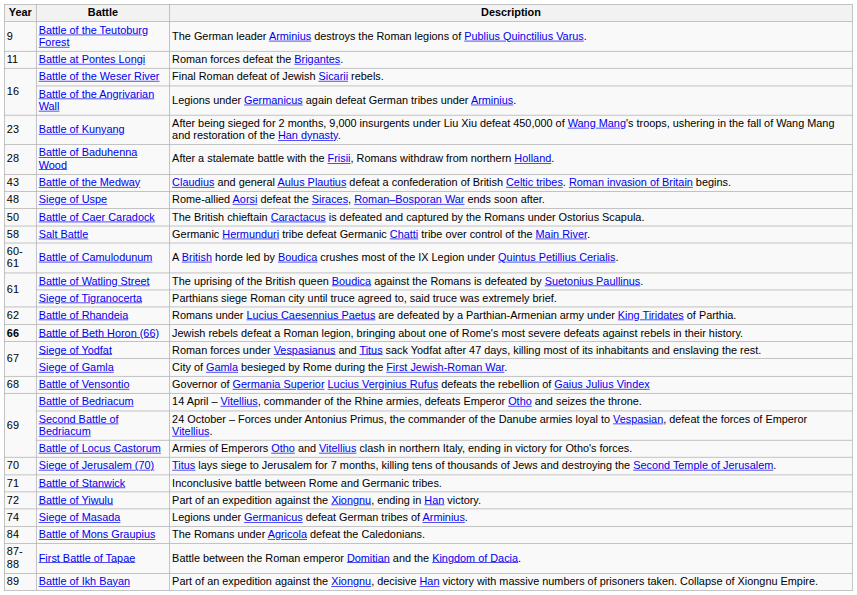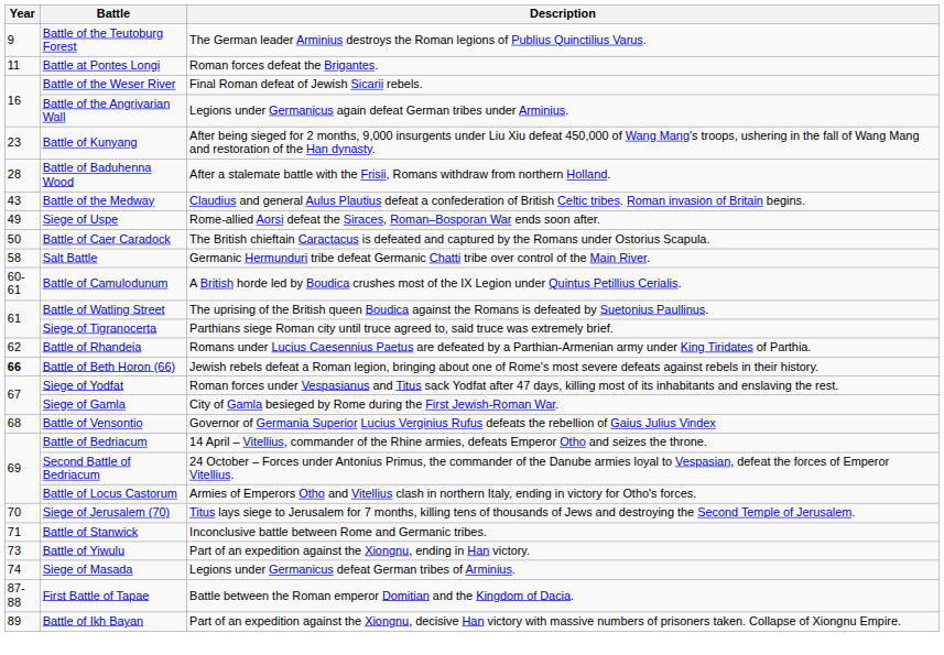 <table class="wikitable sortable">
 <tr>
 <th class="unsortable">Year</th>
 <th class="unsortable">Battle</th>
 <th class="unsortable">Description</th>
 </tr>
 <tr>
 <td>9</td>
 <td><a href='#'>Battle of the Teutoburg Forest</a></td>
 <td>The German leader <a href='#'>Arminius</a> destroys the Roman legions of <a href='#'>Publius Quinctilius Varus</a>.</td>
 </tr>
 <tr>
 <td>11</td>
 <td><a href='#'>Battle at Pontes Longi</a></td>
 <td>Roman forces defeat the <a href='#'>Brigantes</a>.</td>
 </tr>
 <tr>
 <td rowspan="2">16</td>
 <td><a href='#'>Battle of the Weser River</a></td>
 <td>Final Roman defeat of Jewish <a href='#'>Sicarii</a> rebels.</td>
 </tr>
 <tr>
 <td><a href='#'>Battle of the Angrivarian Wall</a></td>
 <td>Legions under <a href='#'>Germanicus</a> again defeat German tribes under <a href='#'>Arminius</a>.</td>
 </tr>
 <tr>
 <td>23</td>
 <td><a href='#'>Battle of Kunyang</a></td>
 <td>After being sieged for 2 months, 9,000 insurgents under Liu Xiu defeat 450,000 of <a href='#'>Wang Mang</a>'s troops, ushering in the fall of Wang Mang and restoration of the <a href='#'>Han dynasty</a>.</td>
 </tr>
 <tr>
 <td>28</td>
 <td><a href='#'>Battle of Baduhenna Wood</a></td>
 <td>After a stalemate battle with the <a href='#'>Frisii</a>, Romans withdraw from northern <a href='#'>Holland</a>.</td>
 </tr>
 <tr>
 <td>43</td>
 <td><a href='#'>Battle of the Medway</a></td>
 <td><a href='#'>Claudius</a> and general <a href='#'>Aulus Plautius</a> defeat a confederation of British <a href='#'>Celtic tribes</a>. <a href='#'>Roman invasion of Britain</a> begins.</td>
 </tr>
 <tr>
-<td>48</td>
+<td>49</td>
 <td><a href='#'>Siege of Uspe</a></td>
 <td>Rome-allied <a href='#'>Aorsi</a> defeat the <a href='#'>Siraces</a>, <a href='#'>Roman–Bosporan War</a> ends soon after.</td>
 </tr>
 <tr>
 <td>50</td>
 <td><a href='#'>Battle of Caer Caradock</a></td>
 <td>The British chieftain <a href='#'>Caractacus</a> is defeated and captured by the Romans under Ostorius Scapula.</td>
 </tr>
 <tr>
 <td>58</td>
 <td><a href='#'>Salt Battle</a></td>
 <td>Germanic <a href='#'>Hermunduri</a> tribe defeat Germanic <a href='#'>Chatti</a> tribe over control of the <a href='#'>Main River</a>.</td>
 </tr>
 <tr>
 <td>60-61</td>
 <td><a href='#'>Battle of Camulodunum</a></td>
 <td>A <a href='#'>British</a> horde led by <a href='#'>Boudica</a> crushes most of the IX Legion under <a href='#'>Quintus Petillius Cerialis</a>.</td>
 </tr>
 <tr>
 <td rowspan="2">61</td>
 <td><a href='#'>Battle of Watling Street</a></td>
 <td>The uprising of the British queen <a href='#'>Boudica</a> against the Romans is defeated by <a href='#'>Suetonius Paullinus</a>.</td>
 </tr>
 <tr>
 <td><a href='#'>Siege of Tigranocerta</a></td>
 <td>Parthians siege Roman city until truce agreed to, said truce was extremely brief.</td>
 </tr>
 <tr>
 <td>62</td>
 <td><a href='#'>Battle of Rhandeia</a></td>
 <td>Romans under <a href='#'>Lucius Caesennius Paetus</a> are defeated by a Parthian-Armenian army under <a href='#'>King Tiridates</a> of Parthia.</td>
 </tr>
 <tr>
 <td><strong>66</strong></td>
 <td><a href='#'>Battle of Beth Horon (66)</a></td>
 <td>Jewish rebels defeat a Roman legion, bringing about one of Rome's most severe defeats against rebels in their history.</td>
 </tr>
 <tr>
 <td rowspan="2">67</td>
 <td><a href='#'>Siege of Yodfat</a></td>
 <td>Roman forces under <a href='#'>Vespasianus</a> and <a href='#'>Titus</a> sack Yodfat after 47 days, killing most of its inhabitants and enslaving the rest.</td>
 </tr>
 <tr>
 <td><a href='#'>Siege of Gamla</a></td>
 <td>City of <a href='#'>Gamla</a> besieged by Rome during the <a href='#'>First Jewish-Roman War</a>.</td>
 </tr>
 <tr>
 <td>68</td>
 <td><a href='#'>Battle of Vensontio</a></td>
 <td>Governor of <a href='#'>Germania Superior</a> <a href='#'>Lucius Verginius Rufus</a> defeats the rebellion of <a href='#'>Gaius Julius Vindex</a></td>
 </tr>
 <tr>
 <td rowspan="3">69</td>
 <td><a href='#'>Battle of Bedriacum</a></td>
 <td>14 April – <a href='#'>Vitellius</a>, commander of the Rhine armies, defeats Emperor <a href='#'>Otho</a> and seizes the throne.</td>
 </tr>
 <tr>
 <td><a href='#'>Second Battle of Bedriacum</a></td>
 <td>24 October – Forces under Antonius Primus, the commander of the Danube armies loyal to <a href='#'>Vespasian</a>, defeat the forces of Emperor <a href='#'>Vitellius</a>.</td>
 </tr>
 <tr>
 <td><a href='#'>Battle of Locus Castorum</a></td>
 <td>Armies of Emperors <a href='#'>Otho</a> and <a href='#'>Vitellius</a> clash in northern Italy, ending in victory for Otho's forces.</td>
 </tr>
 <tr>
 <td>70</td>
 <td><a href='#'>Siege of Jerusalem (70)</a></td>
 <td><a href='#'>Titus</a> lays siege to Jerusalem for 7 months, killing tens of thousands of Jews and destroying the <a href='#'>Second Temple of Jerusalem</a>.</td>
 </tr>
 <tr>
 <td>71</td>
 <td><a href='#'>Battle of Stanwick</a></td>
 <td>Inconclusive battle between Rome and Germanic tribes.</td>
 </tr>
 <tr>
-<td>72</td>
+<td>73</td>
 <td><a href='#'>Battle of Yiwulu</a></td>
 <td>Part of an expedition against the <a href='#'>Xiongnu</a>, ending in <a href='#'>Han</a> victory.</td>
 </tr>
 <tr>
 <td>74</td>
 <td><a href='#'>Siege of Masada</a></td>
 <td>Legions under <a href='#'>Germanicus</a> defeat German tribes of <a href='#'>Arminius</a>.</td>
-</tr>
-<tr>
-<td>84</td>
-<td><a href='#'>Battle of Mons Graupius</a></td>
-<td>The Romans under <a href='#'>Agricola</a> defeat the Caledonians.</td>
 </tr>
 <tr>
 <td>87-88</td>
 <td><a href='#'>First Battle of Tapae</a></td>
 <td>Battle between the Roman emperor <a href='#'>Domitian</a> and the <a href='#'>Kingdom of Dacia</a>.</td>
 </tr>
 <tr>
 <td>89</td>
 <td><a href='#'>Battle of Ikh Bayan</a></td>
 <td>Part of an expedition against the <a href='#'>Xiongnu</a>, decisive <a href='#'>Han</a> victory with massive numbers of prisoners taken. Collapse of Xiongnu Empire.</td>
 </tr>
 </table>
